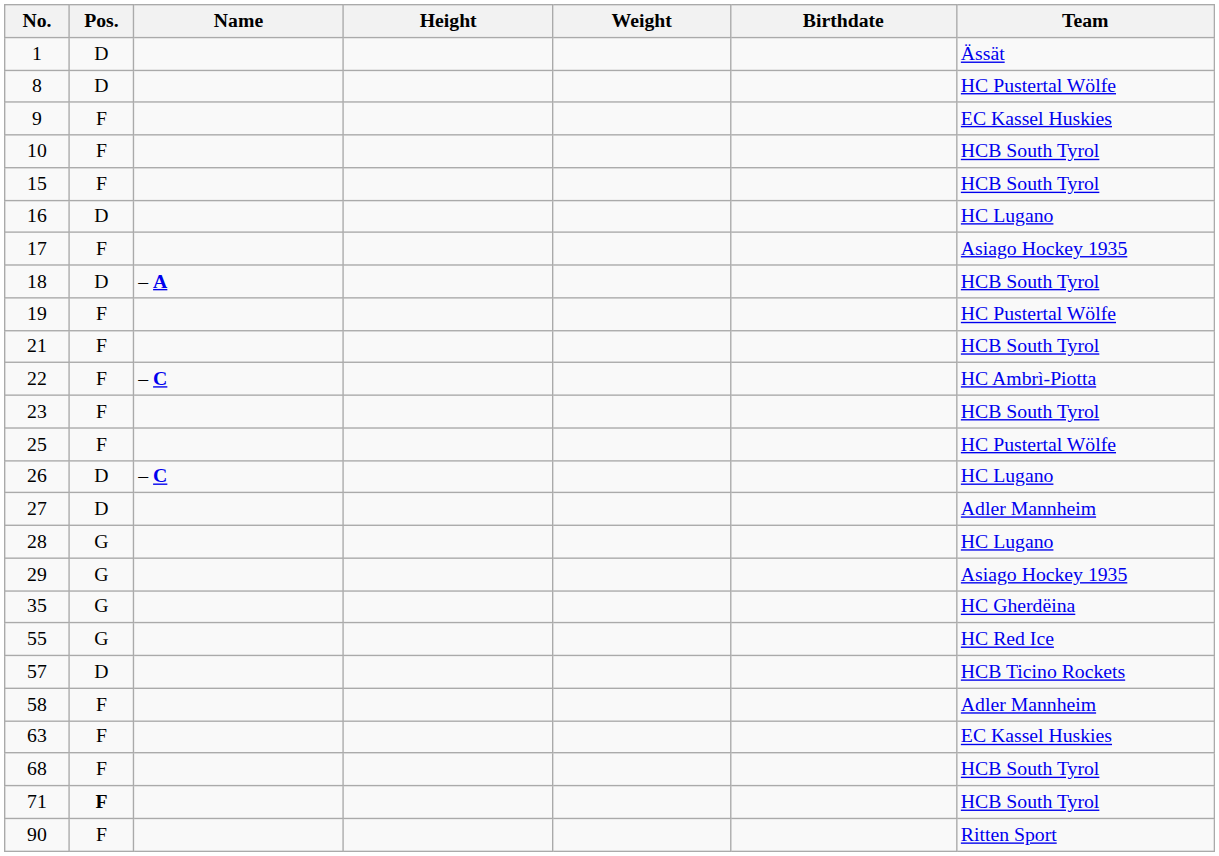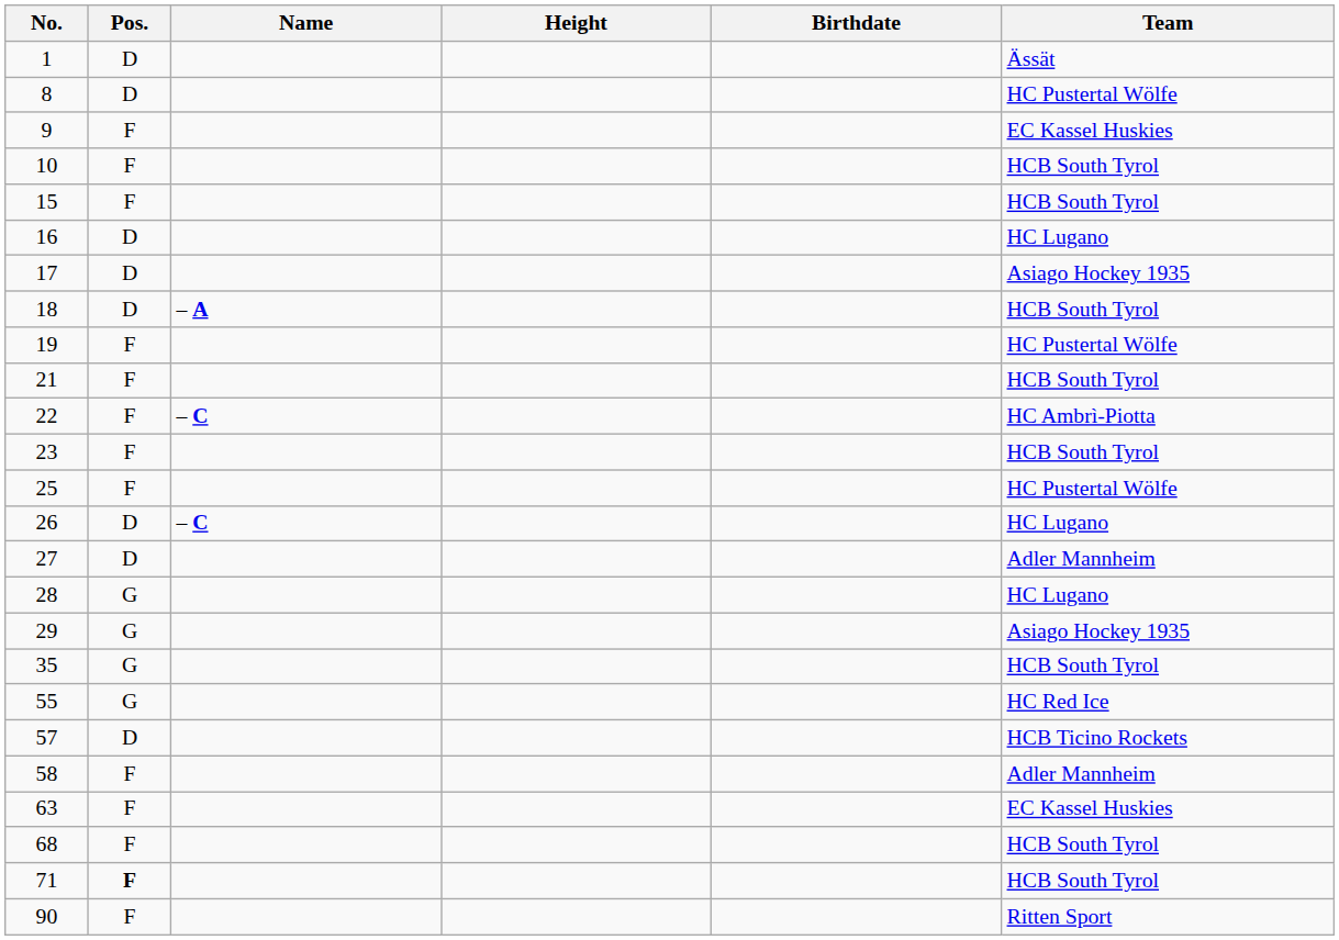 <table width="100%" class="wikitable sortable" style="font-size: 90%; text-align: center;">
 <tr>
 <th style="width:  4%;">No.</th>
 <th style="width:  4%;">Pos.</th>
 <th style="width: 13%;">Name</th>
 <th style="width: 13%;">Height</th>
-<th style="width: 11%;">Weight</th>
 <th style="width: 14%;">Birthdate</th>
 <th style="width: 16%;">Team</th>
 </tr>
 <tr>
 <td>1</td>
 <td>D</td>
 <td align=left></td>
-<td></td>
 <td></td>
 <td></td>
 <td style="text-align:left;"> <a href='#'>Ässät</a></td>
 </tr>
 <tr>
 <td>8</td>
 <td>D</td>
 <td align=left></td>
 <td></td>
 <td></td>
-<td></td>
 <td style="text-align:left;"> <a href='#'>HC Pustertal Wölfe</a></td>
 </tr>
 <tr>
 <td>9</td>
 <td>F</td>
 <td align=left></td>
-<td></td>
 <td></td>
 <td></td>
 <td style="text-align:left;"> <a href='#'>EC Kassel Huskies</a></td>
 </tr>
 <tr>
 <td>10</td>
 <td>F</td>
 <td align=left></td>
 <td></td>
 <td></td>
-<td></td>
 <td style="text-align:left;"> <a href='#'>HCB South Tyrol</a></td>
 </tr>
 <tr>
 <td>15</td>
 <td>F</td>
 <td align=left></td>
-<td></td>
 <td></td>
 <td></td>
 <td style="text-align:left;"> <a href='#'>HCB South Tyrol</a></td>
 </tr>
 <tr>
 <td>16</td>
 <td>D</td>
 <td align=left></td>
 <td></td>
 <td></td>
-<td></td>
 <td style="text-align:left;"> <a href='#'>HC Lugano</a></td>
 </tr>
 <tr>
 <td>17</td>
-<td>F</td>
+<td>D</td>
 <td align=left></td>
-<td></td>
 <td></td>
 <td></td>
 <td style="text-align:left;"> <a href='#'>Asiago Hockey 1935</a></td>
 </tr>
 <tr>
 <td>18</td>
 <td>D</td>
 <td align=left> – <strong><a href='#'>A</a></strong></td>
 <td></td>
 <td></td>
-<td></td>
 <td style="text-align:left;"> <a href='#'>HCB South Tyrol</a></td>
 </tr>
 <tr>
 <td>19</td>
 <td>F</td>
 <td align=left></td>
-<td></td>
 <td></td>
 <td></td>
 <td style="text-align:left;"> <a href='#'>HC Pustertal Wölfe</a></td>
 </tr>
 <tr>
 <td>21</td>
 <td>F</td>
 <td align=left></td>
 <td></td>
 <td></td>
-<td></td>
 <td style="text-align:left;"> <a href='#'>HCB South Tyrol</a></td>
 </tr>
 <tr>
 <td>22</td>
 <td>F</td>
 <td align=left> – <strong><a href='#'>C</a></strong></td>
-<td></td>
 <td></td>
 <td></td>
 <td style="text-align:left;"> <a href='#'>HC Ambrì-Piotta</a></td>
 </tr>
 <tr>
 <td>23</td>
 <td>F</td>
 <td align=left></td>
 <td></td>
 <td></td>
-<td></td>
 <td style="text-align:left;"> <a href='#'>HCB South Tyrol</a></td>
 </tr>
 <tr>
 <td>25</td>
 <td>F</td>
 <td align=left></td>
-<td></td>
 <td></td>
 <td></td>
 <td style="text-align:left;"> <a href='#'>HC Pustertal Wölfe</a></td>
 </tr>
 <tr>
 <td>26</td>
 <td>D</td>
 <td align=left> – <strong><a href='#'>C</a></strong></td>
 <td></td>
 <td></td>
-<td></td>
 <td style="text-align:left;"> <a href='#'>HC Lugano</a></td>
 </tr>
 <tr>
 <td>27</td>
 <td>D</td>
 <td align=left></td>
-<td></td>
 <td></td>
 <td></td>
 <td style="text-align:left;"> <a href='#'>Adler Mannheim</a></td>
 </tr>
 <tr>
 <td>28</td>
 <td>G</td>
 <td align=left></td>
 <td></td>
 <td></td>
-<td></td>
 <td style="text-align:left;"> <a href='#'>HC Lugano</a></td>
 </tr>
 <tr>
 <td>29</td>
 <td>G</td>
 <td align=left></td>
-<td></td>
 <td></td>
 <td></td>
 <td style="text-align:left;"> <a href='#'>Asiago Hockey 1935</a></td>
 </tr>
 <tr>
 <td>35</td>
 <td>G</td>
 <td align=left></td>
 <td></td>
 <td></td>
-<td></td>
-<td style="text-align:left;"> <a href='#'>HC Gherdëina</a></td>
+<td style="text-align:left;"> <a href='#'>HCB South Tyrol</a></td>
 </tr>
 <tr>
 <td>55</td>
 <td>G</td>
 <td align=left></td>
-<td></td>
 <td></td>
 <td></td>
 <td style="text-align:left;"> <a href='#'>HC Red Ice</a></td>
 </tr>
 <tr>
 <td>57</td>
 <td>D</td>
 <td align=left></td>
 <td></td>
 <td></td>
-<td></td>
 <td style="text-align:left;"> <a href='#'>HCB Ticino Rockets</a></td>
 </tr>
 <tr>
 <td>58</td>
 <td>F</td>
 <td align=left></td>
-<td></td>
 <td></td>
 <td></td>
 <td style="text-align:left;"> <a href='#'>Adler Mannheim</a></td>
 </tr>
 <tr>
 <td>63</td>
 <td>F</td>
 <td align=left></td>
 <td></td>
 <td></td>
-<td></td>
 <td style="text-align:left;"> <a href='#'>EC Kassel Huskies</a></td>
 </tr>
 <tr>
 <td>68</td>
 <td>F</td>
 <td align=left></td>
-<td></td>
 <td></td>
 <td></td>
 <td style="text-align:left;"> <a href='#'>HCB South Tyrol</a></td>
 </tr>
 <tr>
 <td>71</td>
 <td><strong>F</strong></td>
 <td align=left></td>
 <td></td>
 <td></td>
-<td></td>
 <td style="text-align:left;"> <a href='#'>HCB South Tyrol</a></td>
 </tr>
 <tr>
 <td>90</td>
 <td>F</td>
 <td align=left></td>
 <td></td>
 <td></td>
-<td></td>
 <td style="text-align:left;"> <a href='#'>Ritten Sport</a></td>
 </tr>
 </table>
